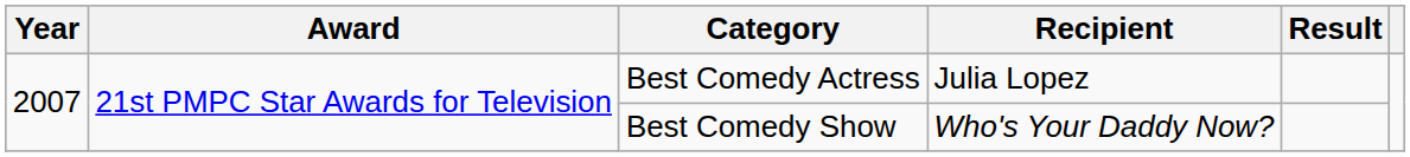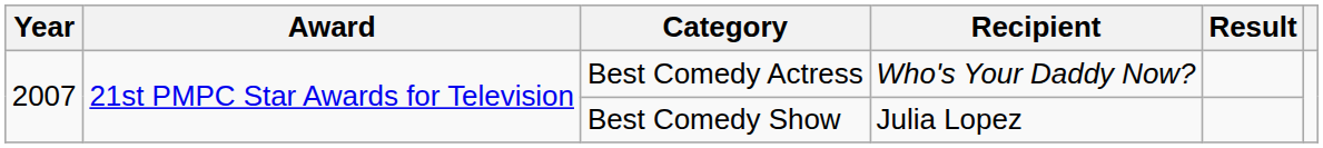 <table class="wikitable">
 <tr>
 <th>Year</th>
 <th>Award</th>
 <th>Category</th>
 <th>Recipient</th>
 <th>Result</th>
 <th></th>
 </tr>
 <tr>
 <td rowspan=2>2007</td>
 <td rowspan=2><a href='#'>21st PMPC Star Awards for Television</a></td>
 <td>Best Comedy Actress</td>
-<td>Julia Lopez</td>
+<td><em>Who's Your Daddy Now?</em></td>
 <td></td>
 <td rowspan=2></td>
 </tr>
 <tr>
 <td>Best Comedy Show</td>
-<td><em>Who's Your Daddy Now?</em></td>
+<td>Julia Lopez</td>
 <td></td>
 </tr>
 </table>
